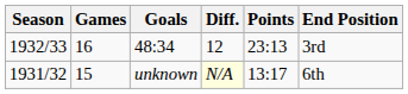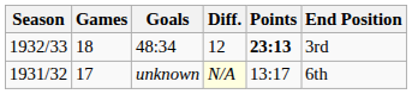 <table class="wikitable">
 <tr>
 <th>Season</th>
 <th>Games</th>
 <th>Goals</th>
 <th>Diff.</th>
 <th>Points</th>
 <th>End Position</th>
 </tr>
 <tr>
 <td>1932/33</td>
-<td>16</td>
+<td>18</td>
 <td>48:34</td>
 <td>12</td>
-<td>23:13</td>
+<td><strong>23:13</strong></td>
 <td>3rd</td>
 </tr>
 <tr>
 <td>1931/32</td>
-<td>15</td>
+<td>17</td>
 <td><em>unknown</em></td>
 <td style="background: lightyellow;"><em>N/A</em></td>
 <td>13:17</td>
 <td>6th</td>
 </tr>
 </table>
